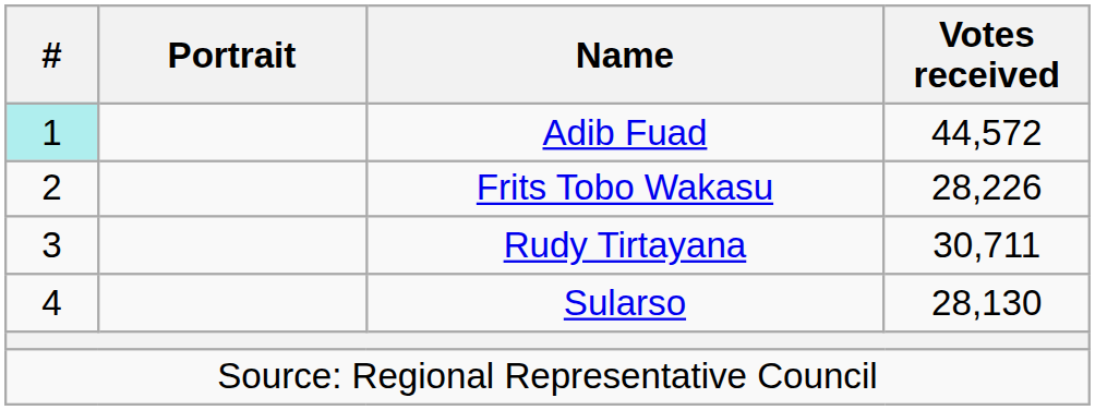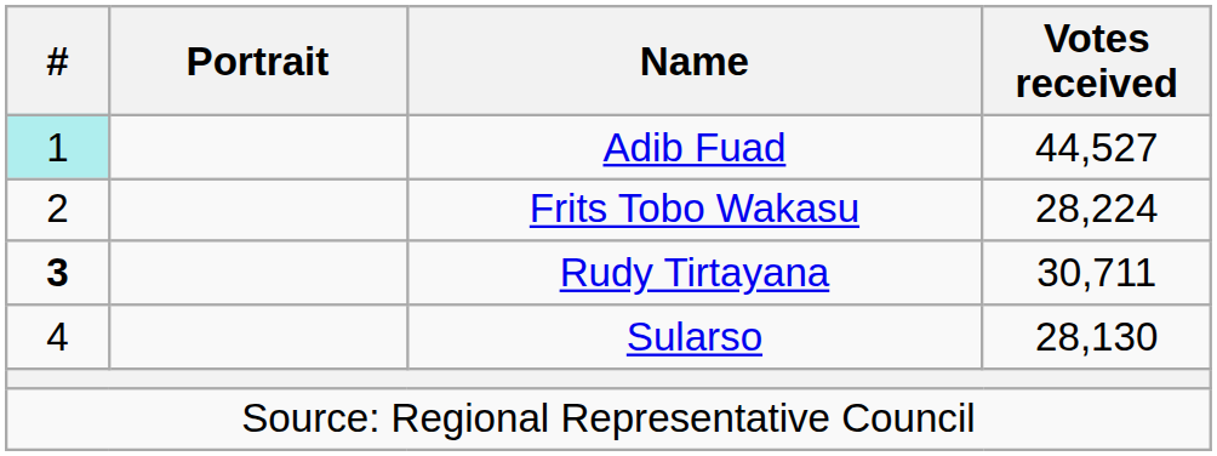 <table class="wikitable sortable" style="text-align:center; font-size: 0.9em;">
 <tr>
 <th width="30">#</th>
 <th width="100">Portrait</th>
 <th width="200">Name</th>
 <th width="75">Votes received</th>
 </tr>
 <tr>
 <td style="background: paleturquoise;">1</td>
 <td></td>
 <td><a href='#'>Adib Fuad</a></td>
-<td>44,572</td>
+<td>44,527</td>
 </tr>
 <tr>
 <td>2</td>
 <td></td>
 <td><a href='#'>Frits Tobo Wakasu</a></td>
-<td>28,226</td>
+<td>28,224</td>
 </tr>
 <tr>
-<td>3</td>
+<td><strong>3</strong></td>
 <td></td>
 <td><a href='#'>Rudy Tirtayana</a></td>
 <td>30,711</td>
 </tr>
 <tr>
 <td>4</td>
 <td></td>
 <td><a href='#'>Sularso</a></td>
 <td>28,130</td>
 </tr>
 <tr>
 <th colspan="8"></th>
 </tr>
 <tr>
 <td colspan="8">Source: Regional Representative Council</td>
 </tr>
 </table>
